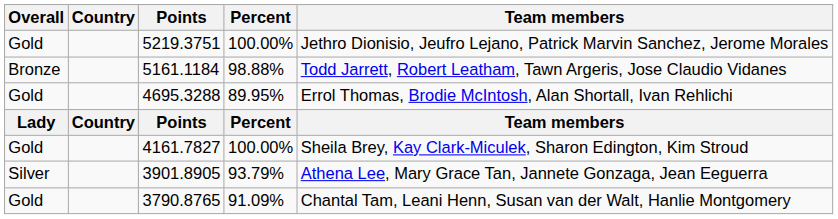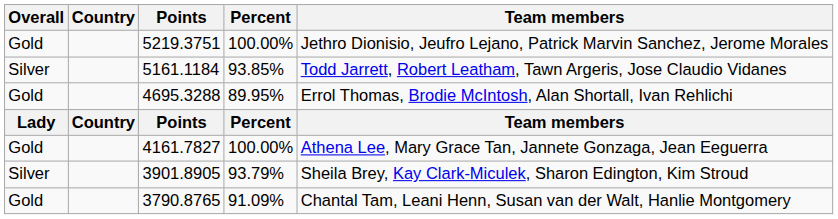 <table class="wikitable sortable" style="text-align: left;">
 <tr>
 <th>Overall</th>
 <th>Country</th>
 <th>Points</th>
 <th>Percent</th>
 <th>Team members</th>
 </tr>
 <tr>
 <td> Gold</td>
 <td></td>
 <td>5219.3751</td>
 <td>100.00%</td>
 <td>Jethro Dionisio, Jeufro Lejano, Patrick Marvin Sanchez, Jerome Morales</td>
 </tr>
 <tr>
-<td> Bronze</td>
+<td> Silver</td>
 <td></td>
 <td>5161.1184</td>
-<td>98.88%</td>
+<td>93.85%</td>
 <td><a href='#'>Todd Jarrett</a>, <a href='#'>Robert Leatham</a>, Tawn Argeris, Jose Claudio Vidanes</td>
 </tr>
 <tr>
 <td> Gold</td>
 <td></td>
 <td>4695.3288</td>
 <td>89.95%</td>
 <td>Errol Thomas,  <a href='#'>Brodie McIntosh</a>, Alan Shortall, Ivan Rehlichi</td>
 </tr>
 <tr>
 <th>Lady</th>
 <th>Country</th>
 <th>Points</th>
 <th>Percent</th>
 <th>Team members</th>
 </tr>
 <tr>
 <td> Gold</td>
 <td></td>
 <td>4161.7827</td>
 <td>100.00%</td>
-<td>Sheila Brey, <a href='#'>Kay Clark-Miculek</a>, Sharon Edington, Kim Stroud</td>
+<td><a href='#'>Athena Lee</a>, Mary Grace Tan, Jannete Gonzaga, Jean Eeguerra</td>
 </tr>
 <tr>
 <td> Silver</td>
 <td></td>
 <td>3901.8905</td>
 <td>93.79%</td>
-<td><a href='#'>Athena Lee</a>, Mary Grace Tan, Jannete Gonzaga, Jean Eeguerra</td>
+<td>Sheila Brey, <a href='#'>Kay Clark-Miculek</a>, Sharon Edington, Kim Stroud</td>
 </tr>
 <tr>
 <td> Gold</td>
 <td></td>
 <td>3790.8765</td>
 <td>91.09%</td>
 <td>Chantal Tam, Leani Henn, Susan van der Walt, Hanlie Montgomery</td>
 </tr>
 </table>
